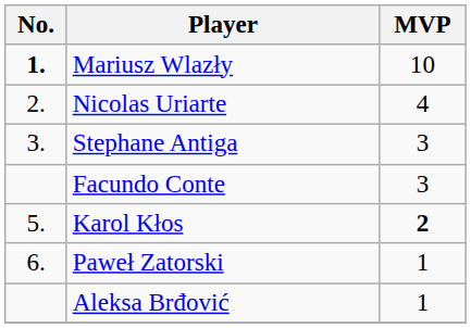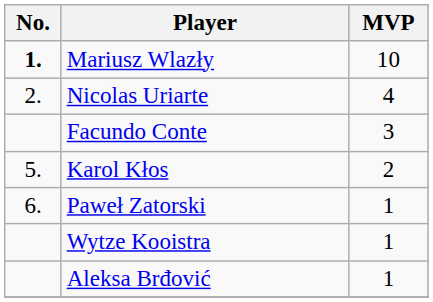 <table class="wikitable sortable">
 <tr>
 <th style="width:2em">No.</th>
 <th style="width:12em">Player</th>
 <th style="width:3em">MVP</th>
 </tr>
 <tr>
 <td align=center><strong>1.</strong></td>
 <td> <a href='#'>Mariusz Wlazły</a></td>
 <td align=center>10</td>
 </tr>
 <tr>
 <td align=center>2.</td>
 <td> <a href='#'>Nicolas Uriarte</a></td>
 <td align=center>4</td>
 </tr>
 <tr>
-<td align=center>3.</td>
-<td> <a href='#'>Stephane Antiga</a></td>
-<td align=center>3</td>
-</tr>
-<tr>
 <td align=center></td>
 <td> <a href='#'>Facundo Conte</a></td>
 <td align=center>3</td>
 </tr>
 <tr>
 <td align=center>5.</td>
 <td> <a href='#'>Karol Kłos</a></td>
-<td align=center><strong>2</strong></td>
+<td align=center>2</td>
 </tr>
 <tr>
 <td align=center>6.</td>
 <td> <a href='#'>Paweł Zatorski</a></td>
+<td align=center>1</td>
+</tr>
+<tr>
+<td align=center></td>
+<td> <a href='#'>Wytze Kooistra</a></td>
 <td align=center>1</td>
 </tr>
 <tr>
 <td align=center></td>
 <td> <a href='#'>Aleksa Brđović</a></td>
 <td align=center>1</td>
 </tr>
 <tr>
 </tr>
 </table>
